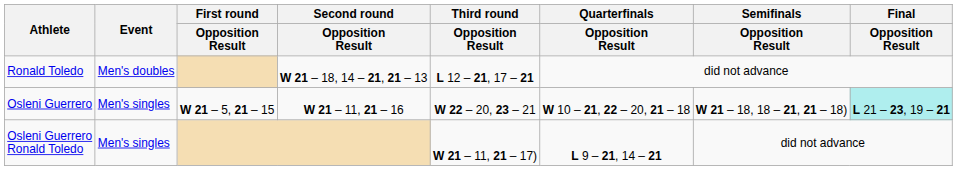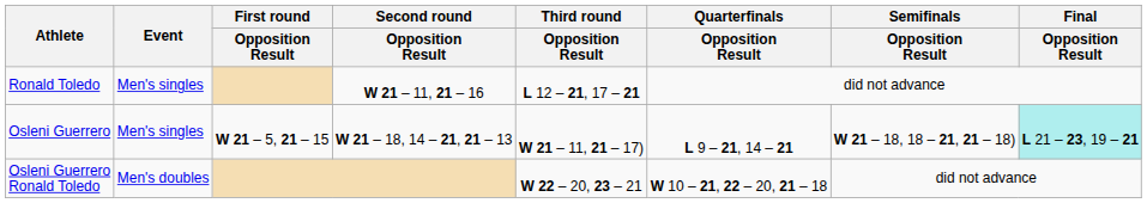 <table class="wikitable" style="font-size:90%">
 <tr>
 <th rowspan="2">Athlete</th>
 <th rowspan="2">Event</th>
 <th>First round</th>
 <th>Second round</th>
 <th>Third round</th>
 <th>Quarterfinals</th>
 <th>Semifinals</th>
 <th>Final</th>
 </tr>
 <tr>
 <th>Opposition<br>Result</th>
 <th>Opposition<br>Result</th>
 <th>Opposition<br>Result</th>
 <th>Opposition<br>Result</th>
 <th>Opposition<br>Result</th>
 <th>Opposition<br>Result</th>
 </tr>
 <tr>
 <td><a href='#'>Ronald Toledo</a></td>
-<td><a href='#'>Men's doubles</a></td>
+<td><a href='#'>Men's singles</a></td>
 <td align=center bgcolor=wheat></td>
-<td align=center><br><strong>W</strong> <strong>21</strong> – 18, 14 – <strong>21</strong>, <strong>21</strong> – 13</td>
+<td align=center><br><strong>W</strong> <strong>21</strong> – 11, <strong>21</strong> – 16</td>
 <td align=center><br><strong>L</strong> 12 – <strong>21</strong>, 17 – <strong>21</strong></td>
 <td align=center colspan="7">did not advance</td>
 </tr>
 <tr>
 <td><a href='#'>Osleni Guerrero</a></td>
 <td><a href='#'>Men's singles</a></td>
 <td align=center><br><strong>W</strong> <strong>21</strong> – 5, <strong>21</strong> – 15</td>
-<td align=center><br><strong>W</strong> <strong>21</strong> – 11, <strong>21</strong> – 16</td>
-<td align=center><br><strong>W</strong> <strong>22</strong> – 20, <strong>23</strong> – 21</td>
-<td align=center><br><strong>W</strong> 10 – <strong>21</strong>, <strong>22</strong> – 20, <strong>21</strong> – 18</td>
+<td align=center><br><strong>W</strong> <strong>21</strong> – 18, 14 – <strong>21</strong>, <strong>21</strong> – 13</td>
+<td align=center><br><br><strong>W</strong> <strong>21</strong> – 11, <strong>21</strong> – 17)</td>
+<td align=center><br><br> <strong>L</strong> 9 – <strong>21</strong>, 14 – <strong>21</strong></td>
 <td align=center><br><strong>W</strong> <strong>21</strong> – 18, 18 – <strong>21</strong>, <strong>21</strong> – 18)</td>
 <td align=center style="background: paleturquoise;"><br><strong>L</strong> 21 – <strong>23</strong>, 19 – <strong>21</strong><br></td>
 </tr>
 <tr>
 <td><a href='#'>Osleni Guerrero</a><br><a href='#'>Ronald Toledo</a></td>
-<td><a href='#'>Men's singles</a></td>
+<td><a href='#'>Men's doubles</a></td>
 <td align=center colspan=2 bgcolor=wheat></td>
-<td align=center><br><br><strong>W</strong> <strong>21</strong> – 11, <strong>21</strong> – 17)</td>
-<td align=center><br><br> <strong>L</strong> 9 – <strong>21</strong>, 14 – <strong>21</strong></td>
+<td align=center><br><strong>W</strong> <strong>22</strong> – 20, <strong>23</strong> – 21</td>
+<td align=center><br><strong>W</strong> 10 – <strong>21</strong>, <strong>22</strong> – 20, <strong>21</strong> – 18</td>
 <td align=center colspan="7">did not advance</td>
 </tr>
 </table>
